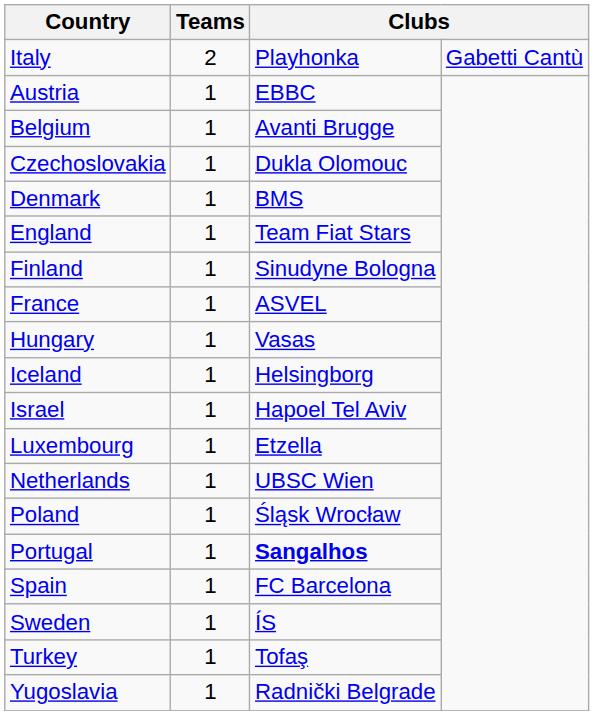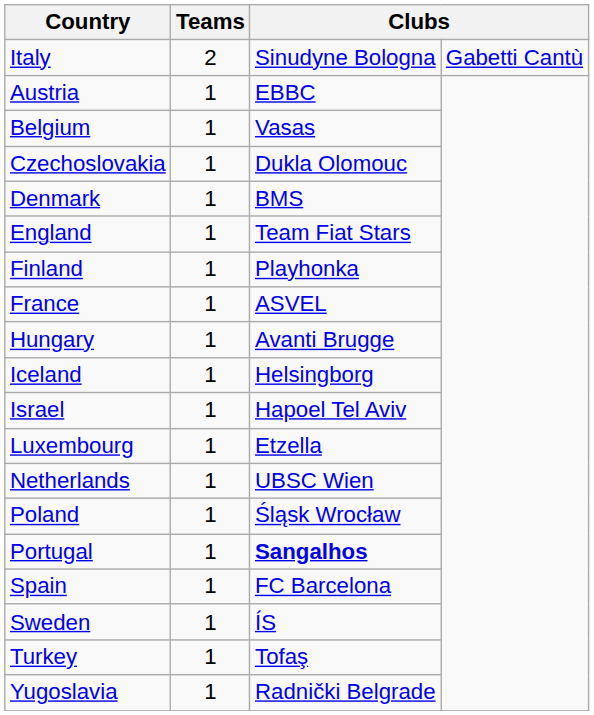 <table class="wikitable" style="margin-left:0.5em;">
 <tr>
 <th>Country</th>
 <th>Teams</th>
 <th colspan=5>Clubs</th>
 </tr>
 <tr>
 <td> <a href='#'>Italy</a></td>
 <td align=center>2</td>
-<td><a href='#'>Playhonka</a></td>
+<td><a href='#'>Sinudyne Bologna</a></td>
 <td><a href='#'>Gabetti Cantù</a></td>
 </tr>
 <tr>
 <td> <a href='#'>Austria</a></td>
 <td align=center>1</td>
 <td><a href='#'>EBBC</a></td>
 </tr>
 <tr>
 <td> <a href='#'>Belgium</a></td>
 <td align=center>1</td>
-<td><a href='#'>Avanti Brugge</a></td>
+<td><a href='#'>Vasas</a></td>
 </tr>
 <tr>
 <td> <a href='#'>Czechoslovakia</a></td>
 <td align=center>1</td>
 <td><a href='#'>Dukla Olomouc</a></td>
 </tr>
 <tr>
 <td> <a href='#'>Denmark</a></td>
 <td align=center>1</td>
 <td><a href='#'>BMS</a></td>
 </tr>
 <tr>
 <td> <a href='#'>England</a></td>
 <td align=center>1</td>
 <td><a href='#'>Team Fiat Stars</a></td>
 </tr>
 <tr>
 <td> <a href='#'>Finland</a></td>
 <td align=center>1</td>
-<td><a href='#'>Sinudyne Bologna</a></td>
+<td><a href='#'>Playhonka</a></td>
 </tr>
 <tr>
 <td> <a href='#'>France</a></td>
 <td align=center>1</td>
 <td><a href='#'>ASVEL</a></td>
 </tr>
 <tr>
 <td> <a href='#'>Hungary</a></td>
 <td align=center>1</td>
-<td><a href='#'>Vasas</a></td>
+<td><a href='#'>Avanti Brugge</a></td>
 </tr>
 <tr>
 <td> <a href='#'>Iceland</a></td>
 <td align=center>1</td>
 <td><a href='#'>Helsingborg</a></td>
 </tr>
 <tr>
 <td> <a href='#'>Israel</a></td>
 <td align=center>1</td>
 <td><a href='#'>Hapoel Tel Aviv</a></td>
 </tr>
 <tr>
 <td> <a href='#'>Luxembourg</a></td>
 <td align=center>1</td>
 <td><a href='#'>Etzella</a></td>
 </tr>
 <tr>
 <td> <a href='#'>Netherlands</a></td>
 <td align=center>1</td>
 <td><a href='#'>UBSC Wien</a></td>
 </tr>
 <tr>
 <td> <a href='#'>Poland</a></td>
 <td align=center>1</td>
 <td><a href='#'>Śląsk Wrocław</a></td>
 </tr>
 <tr>
 <td> <a href='#'>Portugal</a></td>
 <td align=center>1</td>
 <td><strong><a href='#'>Sangalhos</a></strong></td>
 </tr>
 <tr>
 <td> <a href='#'>Spain</a></td>
 <td align=center>1</td>
 <td><a href='#'>FC Barcelona</a></td>
 </tr>
 <tr>
 <td> <a href='#'>Sweden</a></td>
 <td align=center>1</td>
 <td><a href='#'>ÍS</a></td>
 </tr>
 <tr>
 <td> <a href='#'>Turkey</a></td>
 <td align=center>1</td>
 <td><a href='#'>Tofaş</a></td>
 </tr>
 <tr>
 <td> <a href='#'>Yugoslavia</a></td>
 <td align=center>1</td>
 <td><a href='#'>Radnički Belgrade</a></td>
 </tr>
 </table>
